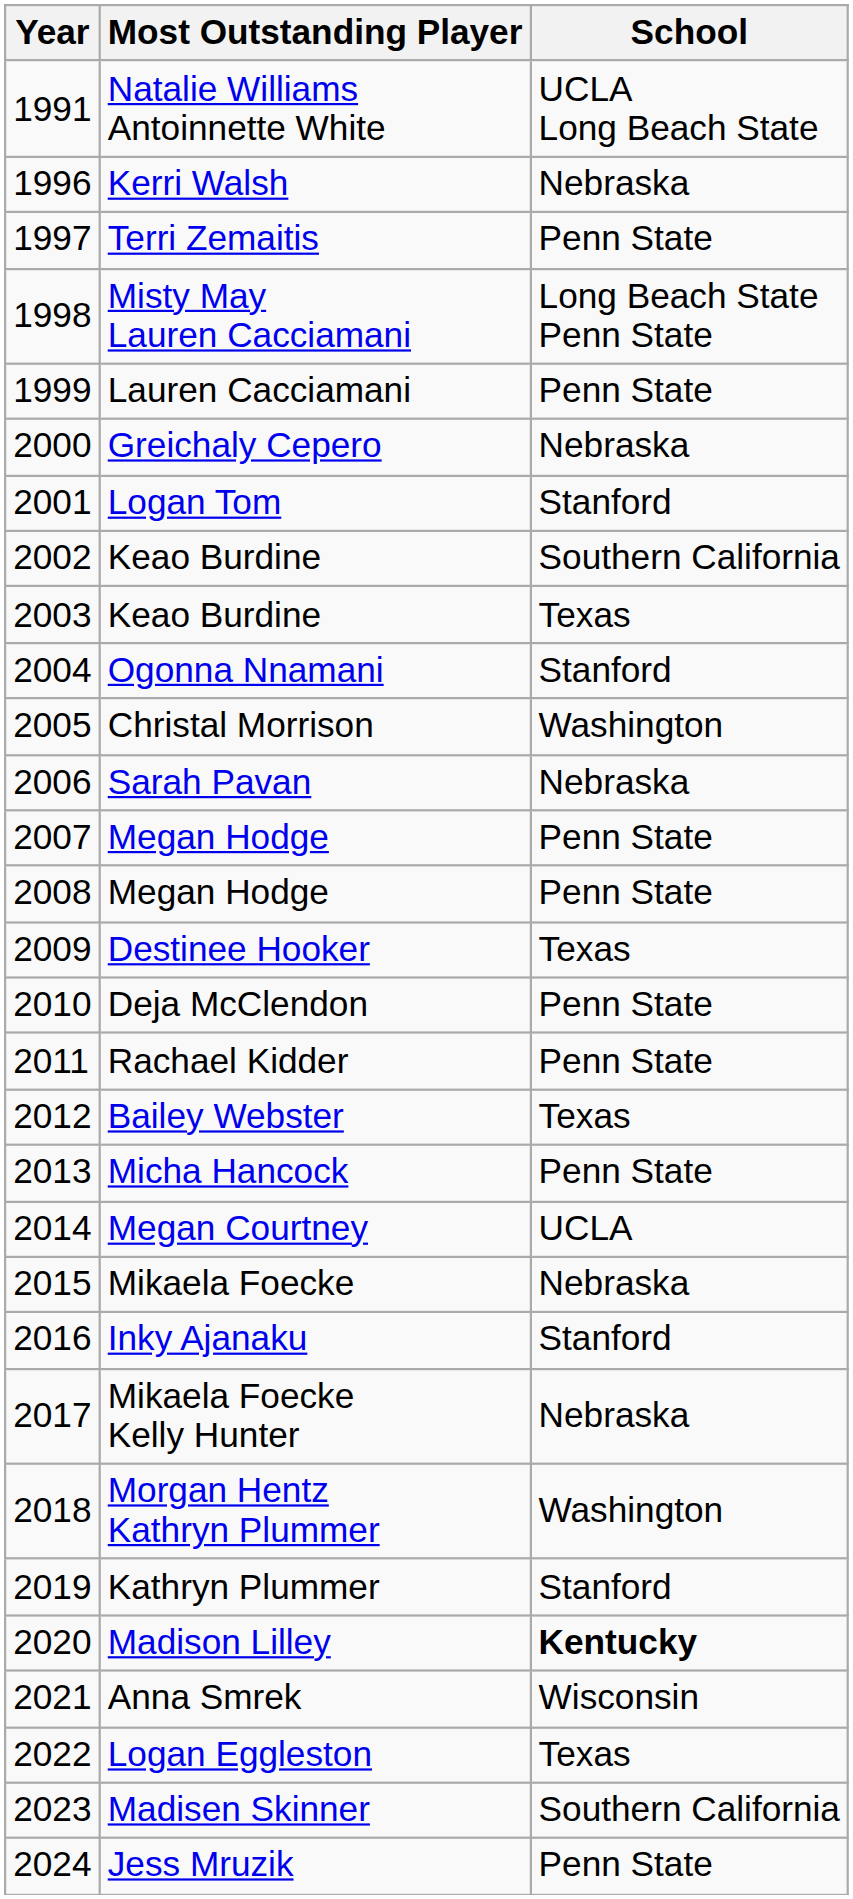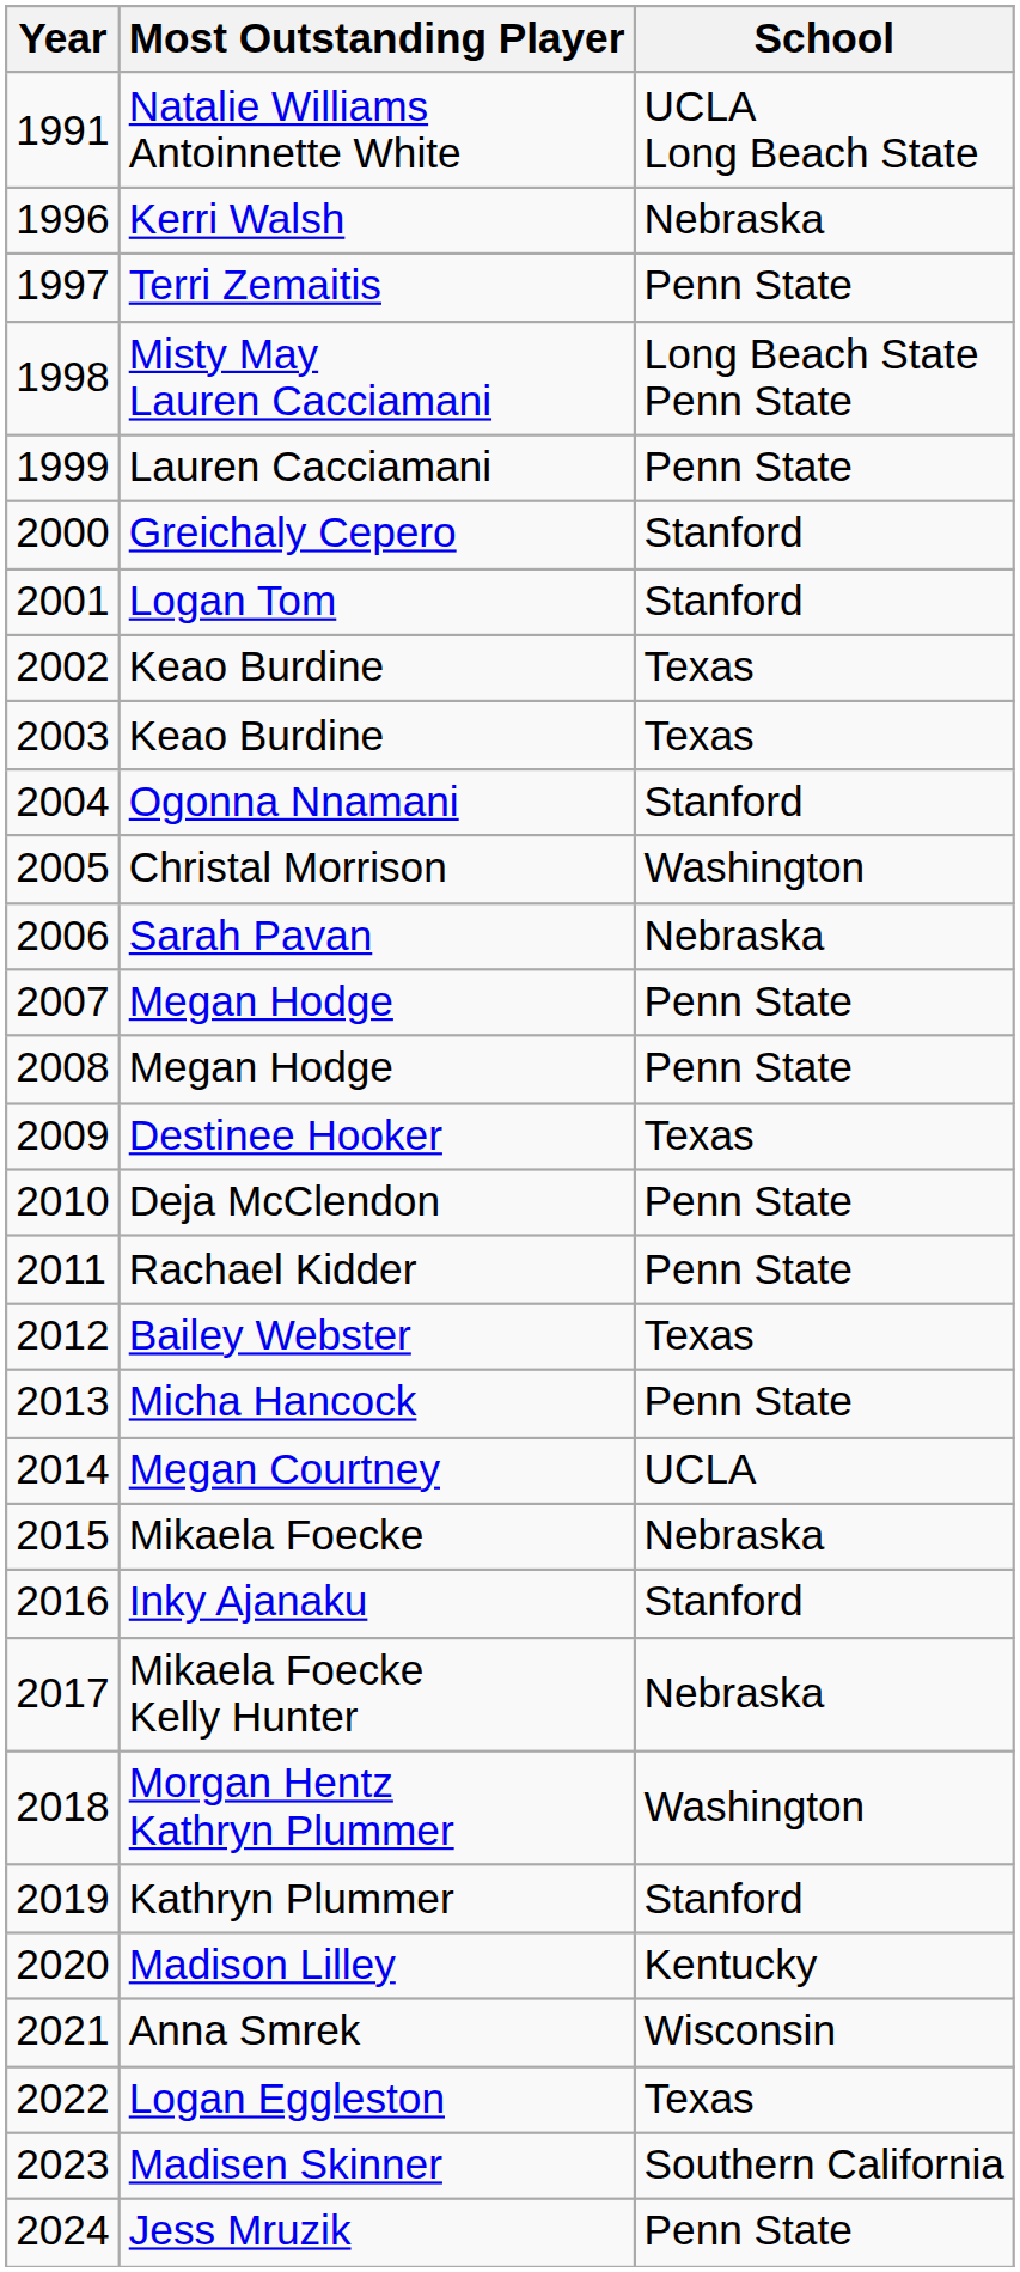 <table class="wikitable">
 <tr>
 <th>Year</th>
 <th>Most Outstanding Player</th>
 <th>School</th>
 </tr>
 <tr>
 <td>1991</td>
 <td><a href='#'>Natalie Williams</a><br> Antoinnette White</td>
 <td>UCLA<br> Long Beach State</td>
 </tr>
 <tr>
 <td>1996</td>
 <td><a href='#'>Kerri Walsh</a></td>
 <td>Nebraska </td>
 </tr>
 <tr>
 <td>1997</td>
 <td><a href='#'>Terri Zemaitis</a></td>
 <td>Penn State</td>
 </tr>
 <tr>
 <td>1998</td>
 <td><a href='#'>Misty May</a><br> <a href='#'>Lauren Cacciamani</a></td>
 <td>Long Beach State  <br> Penn State </td>
 </tr>
 <tr>
 <td>1999</td>
 <td>Lauren Cacciamani </td>
 <td>Penn State </td>
 </tr>
 <tr>
 <td>2000</td>
 <td><a href='#'>Greichaly Cepero</a></td>
-<td>Nebraska</td>
+<td>Stanford </td>
 </tr>
 <tr>
 <td>2001</td>
 <td><a href='#'>Logan Tom</a></td>
 <td>Stanford </td>
 </tr>
 <tr>
 <td>2002</td>
 <td>Keao Burdine</td>
-<td>Southern California</td>
+<td>Texas </td>
 </tr>
 <tr>
 <td>2003</td>
 <td>Keao Burdine </td>
 <td>Texas </td>
 </tr>
 <tr>
 <td>2004</td>
 <td><a href='#'>Ogonna Nnamani</a></td>
 <td>Stanford </td>
 </tr>
 <tr>
 <td>2005</td>
 <td>Christal Morrison</td>
 <td>Washington</td>
 </tr>
 <tr>
 <td>2006</td>
 <td><a href='#'>Sarah Pavan</a></td>
 <td>Nebraska </td>
 </tr>
 <tr>
 <td>2007</td>
 <td><a href='#'>Megan Hodge</a></td>
 <td>Penn State </td>
 </tr>
 <tr>
 <td>2008</td>
 <td>Megan Hodge </td>
 <td>Penn State </td>
 </tr>
 <tr>
 <td>2009</td>
 <td><a href='#'>Destinee Hooker</a></td>
 <td>Texas</td>
 </tr>
 <tr>
 <td>2010</td>
 <td>Deja McClendon</td>
 <td>Penn State </td>
 </tr>
 <tr>
 <td>2011</td>
 <td>Rachael Kidder</td>
 <td>Penn State </td>
 </tr>
 <tr>
 <td>2012</td>
 <td><a href='#'>Bailey Webster</a></td>
 <td>Texas </td>
 </tr>
 <tr>
 <td>2013</td>
 <td><a href='#'>Micha Hancock</a></td>
 <td>Penn State </td>
 </tr>
 <tr>
 <td>2014</td>
 <td><a href='#'>Megan Courtney</a></td>
 <td>UCLA </td>
 </tr>
 <tr>
 <td>2015</td>
 <td>Mikaela Foecke</td>
 <td>Nebraska </td>
 </tr>
 <tr>
 <td>2016</td>
 <td><a href='#'>Inky Ajanaku</a></td>
 <td>Stanford </td>
 </tr>
 <tr>
 <td>2017</td>
 <td>Mikaela Foecke <br>Kelly Hunter</td>
 <td>Nebraska </td>
 </tr>
 <tr>
 <td>2018</td>
 <td><a href='#'>Morgan Hentz</a><br><a href='#'>Kathryn Plummer</a></td>
 <td>Washington</td>
 </tr>
 <tr>
 <td>2019</td>
 <td>Kathryn Plummer </td>
 <td>Stanford </td>
 </tr>
 <tr>
 <td>2020</td>
 <td><a href='#'>Madison Lilley</a></td>
-<td><strong>Kentucky</strong></td>
+<td>Kentucky</td>
 </tr>
 <tr>
 <td>2021</td>
 <td>Anna Smrek</td>
 <td>Wisconsin</td>
 </tr>
 <tr>
 <td>2022</td>
 <td><a href='#'>Logan Eggleston</a></td>
 <td>Texas </td>
 </tr>
 <tr>
 <td>2023</td>
 <td><a href='#'>Madisen Skinner</a></td>
 <td>Southern California </td>
 </tr>
 <tr>
 <td>2024</td>
 <td><a href='#'>Jess Mruzik</a></td>
 <td>Penn State </td>
 </tr>
 </table>
